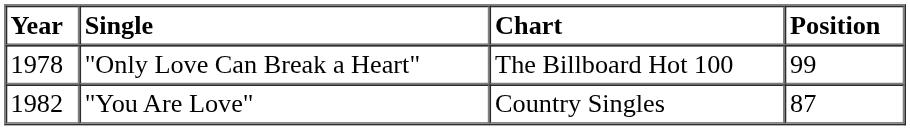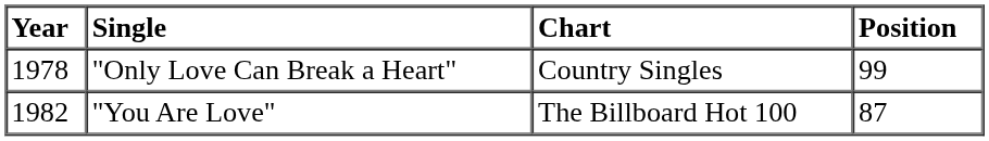 <table border=1 cellspacing=0 cellpadding=2 width="550px">
 <tr>
 <th align="left">Year</th>
 <th align="left">Single</th>
 <th align="left">Chart</th>
 <th align="left">Position</th>
 </tr>
 <tr>
 <td align="left">1978</td>
 <td align="left">"Only Love Can Break a Heart"</td>
-<td align="left">The Billboard Hot 100</td>
+<td align="left">Country Singles</td>
 <td align="left">99</td>
 </tr>
 <tr>
 <td align="left">1982</td>
 <td align="left">"You Are Love"</td>
-<td align="left">Country Singles</td>
+<td align="left">The Billboard Hot 100</td>
 <td align="left">87</td>
 </tr>
 </table>
